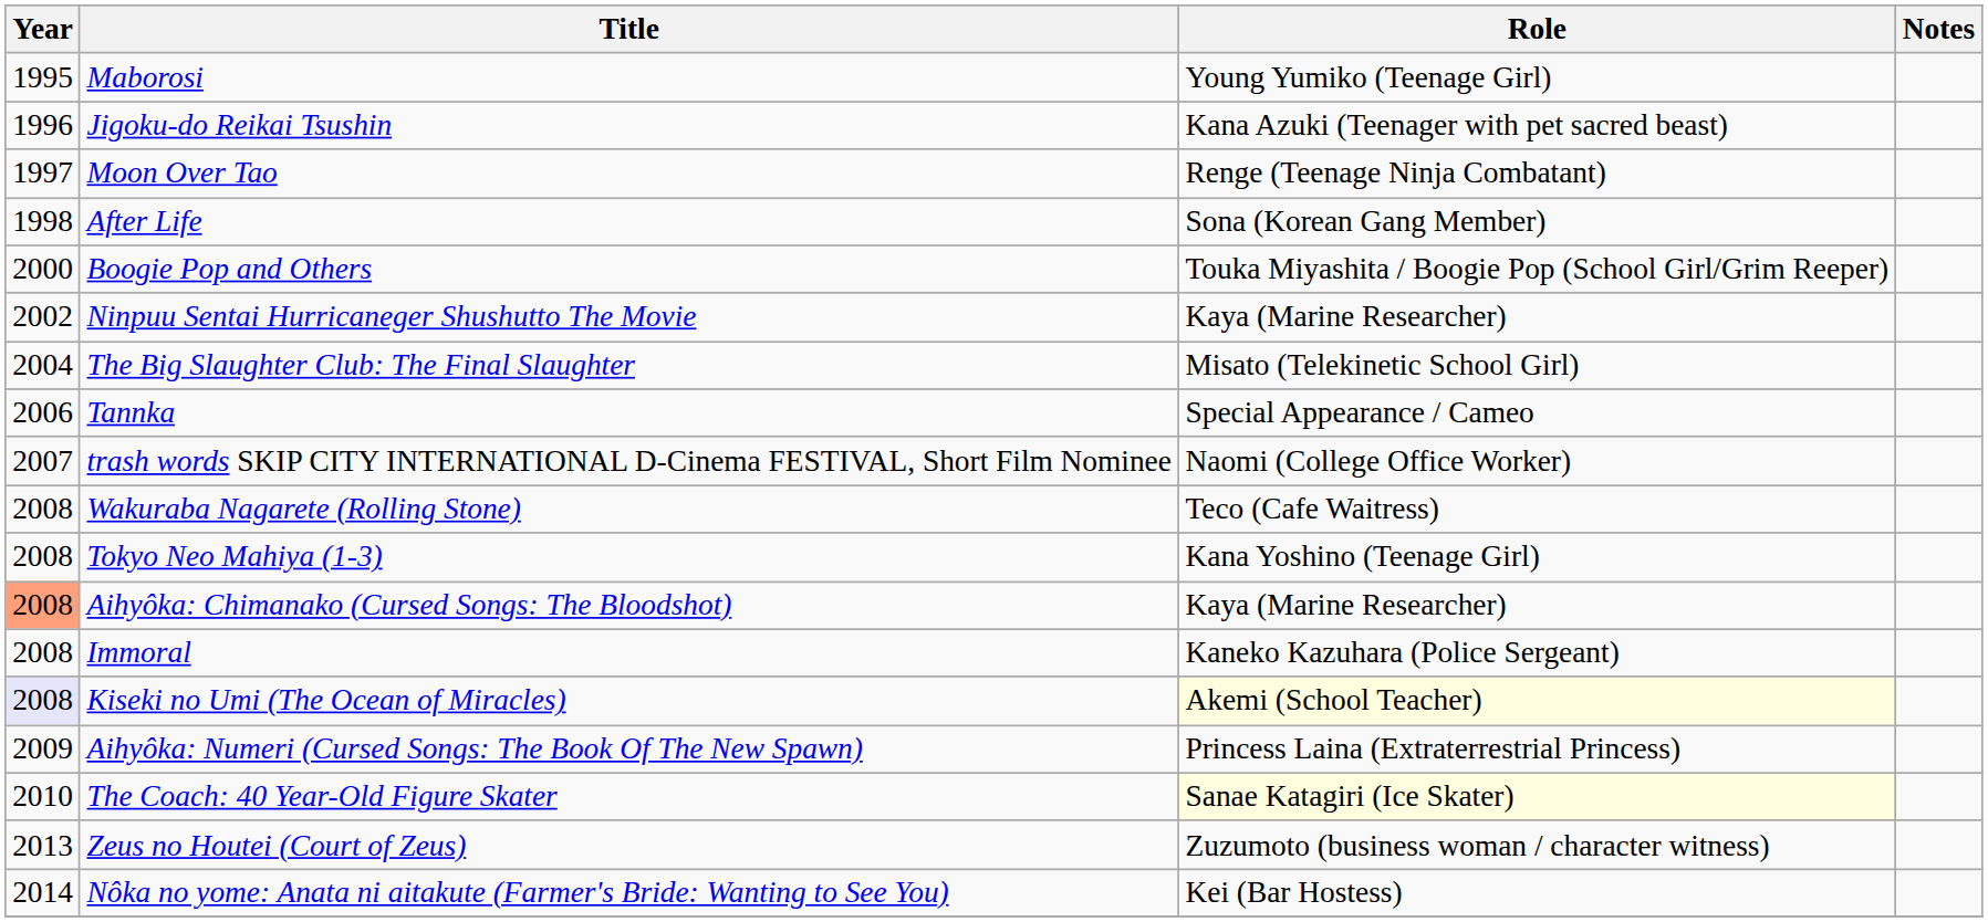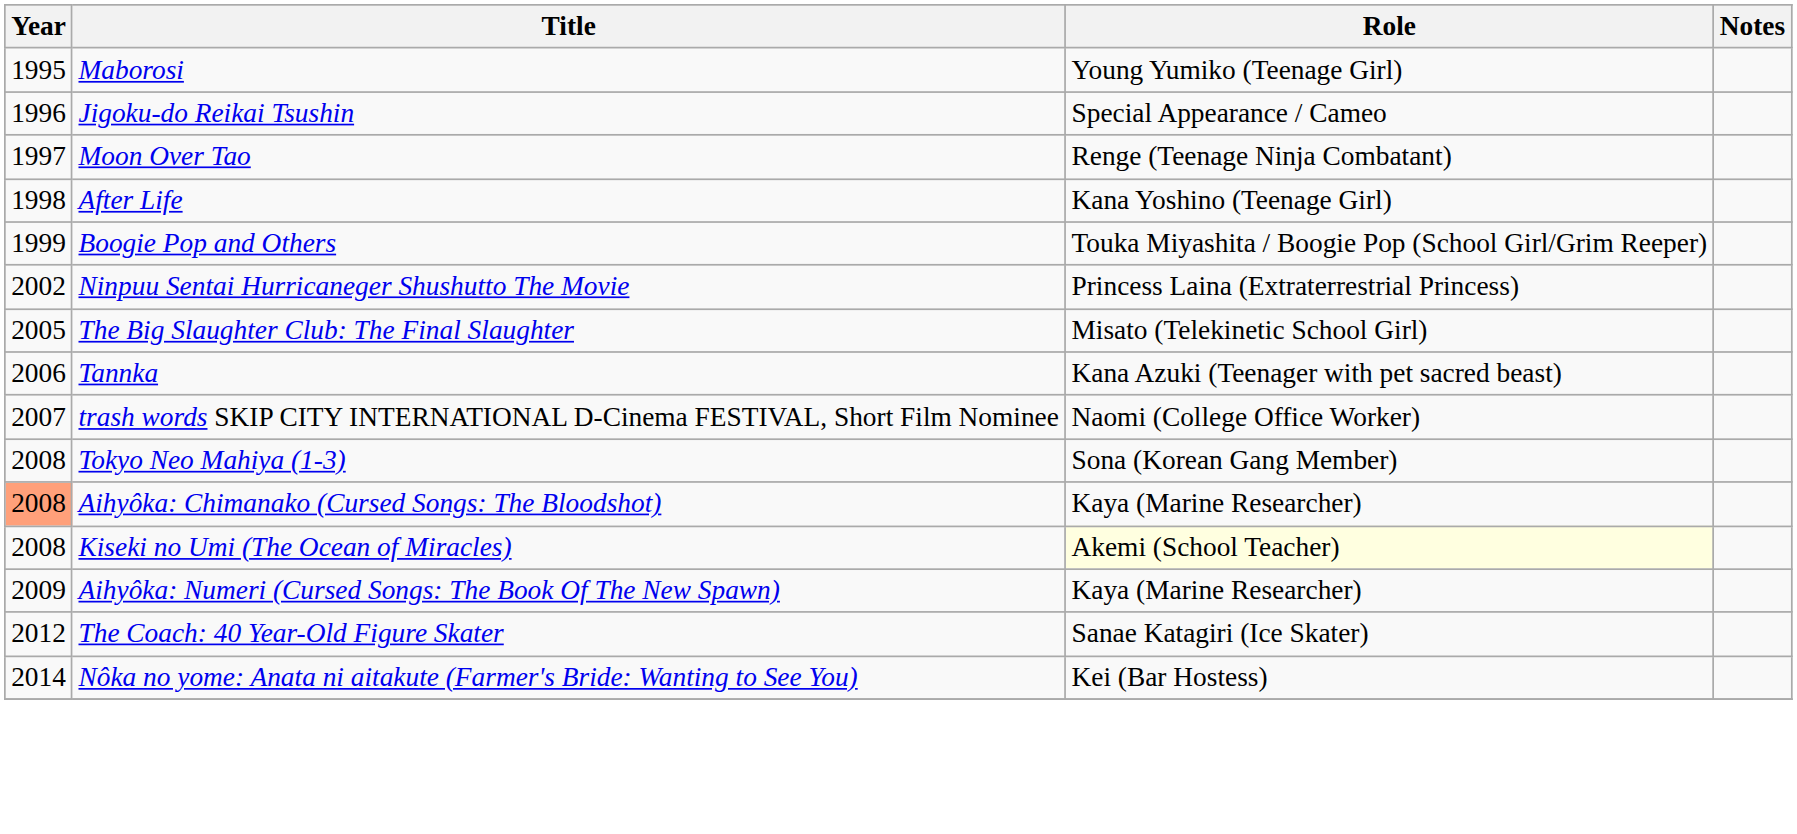 <table class="wikitable sortable">
 <tr>
 <th>Year</th>
 <th>Title</th>
 <th>Role</th>
 <th>Notes</th>
 </tr>
 <tr>
 <td>1995</td>
 <td><em><a href='#'>Maborosi</a></em></td>
 <td>Young Yumiko (Teenage Girl)</td>
 <td></td>
 </tr>
 <tr>
 <td>1996</td>
 <td><em><a href='#'>Jigoku-do Reikai Tsushin</a></em></td>
-<td>Kana Azuki (Teenager with pet sacred beast)</td>
+<td>Special Appearance / Cameo</td>
 <td></td>
 </tr>
 <tr>
 <td>1997</td>
 <td><em><a href='#'>Moon Over Tao</a></em></td>
 <td>Renge (Teenage Ninja Combatant)</td>
 <td></td>
 </tr>
 <tr>
 <td>1998</td>
 <td><em><a href='#'>After Life</a></em></td>
-<td>Sona (Korean Gang Member)</td>
+<td>Kana Yoshino (Teenage Girl)</td>
 <td></td>
 </tr>
 <tr>
-<td>2000</td>
+<td>1999</td>
 <td><em><a href='#'>Boogie Pop and Others</a></em></td>
 <td>Touka Miyashita / Boogie Pop (School Girl/Grim Reeper)</td>
 <td></td>
 </tr>
 <tr>
 <td>2002</td>
 <td><em><a href='#'>Ninpuu Sentai Hurricaneger Shushutto The Movie</a></em></td>
-<td>Kaya (Marine Researcher)</td>
+<td>Princess Laina (Extraterrestrial Princess)</td>
 <td></td>
 </tr>
 <tr>
-<td>2004</td>
+<td>2005</td>
 <td><em><a href='#'>The Big Slaughter Club: The Final Slaughter</a></em></td>
 <td>Misato (Telekinetic School Girl)</td>
 <td></td>
 </tr>
 <tr>
 <td>2006</td>
 <td><em><a href='#'>Tannka</a></em></td>
-<td>Special Appearance / Cameo</td>
+<td>Kana Azuki (Teenager with pet sacred beast)</td>
 <td></td>
 </tr>
 <tr>
 <td>2007</td>
 <td><em><a href='#'>trash words</a></em> SKIP CITY INTERNATIONAL D-Cinema FESTIVAL, Short Film Nominee</td>
 <td>Naomi (College Office Worker)</td>
 <td></td>
 </tr>
 <tr>
 <td>2008</td>
-<td><em><a href='#'>Wakuraba Nagarete (Rolling Stone)</a></em></td>
-<td>Teco (Cafe Waitress)</td>
-<td></td>
-</tr>
-<tr>
-<td>2008</td>
 <td><em><a href='#'>Tokyo Neo Mahiya (1-3)</a></em></td>
-<td>Kana Yoshino (Teenage Girl)</td>
+<td>Sona (Korean Gang Member)</td>
 <td></td>
 </tr>
 <tr>
 <td style="background: lightsalmon;">2008</td>
 <td><em><a href='#'>Aihyôka: Chimanako (Cursed Songs: The Bloodshot)</a></em></td>
 <td>Kaya (Marine Researcher)</td>
 <td></td>
 </tr>
 <tr>
 <td>2008</td>
-<td><em><a href='#'>Immoral</a></em></td>
-<td>Kaneko Kazuhara (Police Sergeant)</td>
-<td></td>
-</tr>
-<tr>
-<td style="background: lavender;">2008</td>
 <td><em><a href='#'>Kiseki no Umi (The Ocean of Miracles)</a></em></td>
 <td style="background: lightyellow;">Akemi (School Teacher)</td>
 <td></td>
 </tr>
 <tr>
 <td>2009</td>
 <td><em><a href='#'>Aihyôka: Numeri (Cursed Songs: The Book Of The New Spawn)</a></em></td>
-<td>Princess Laina (Extraterrestrial Princess)</td>
+<td>Kaya (Marine Researcher)</td>
 <td></td>
 </tr>
 <tr>
-<td>2010</td>
+<td>2012</td>
 <td><em><a href='#'>The Coach: 40 Year-Old Figure Skater</a></em></td>
-<td style="background: lightyellow;">Sanae Katagiri (Ice Skater)</td>
-<td></td>
-</tr>
-<tr>
-<td>2013</td>
-<td><em><a href='#'>Zeus no Houtei (Court of Zeus)</a></em></td>
-<td>Zuzumoto (business woman / character witness)</td>
+<td>Sanae Katagiri (Ice Skater)</td>
 <td></td>
 </tr>
 <tr>
 <td>2014</td>
 <td><em><a href='#'>Nôka no yome: Anata ni aitakute (Farmer's Bride: Wanting to See You)</a></em></td>
 <td>Kei (Bar Hostess)</td>
 <td></td>
 </tr>
 <tr>
 </tr>
 </table>
